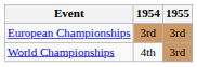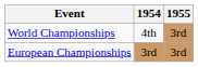 <table class="wikitable">
 <tr>
 <th>Event</th>
 <th>1954</th>
 <th>1955</th>
 </tr>
 <tr>
+<td><a href='#'>World Championships</a></td>
+<td align="center">4th</td>
+<td align="center" bgcolor="cc9966">3rd</td>
+</tr>
+<tr>
 <td><a href='#'>European Championships</a></td>
 <td align="center" bgcolor="cc9966">3rd</td>
 <td align="center" bgcolor="cc9966">3rd</td>
 </tr>
-<tr>
-<td><a href='#'>World Championships</a></td>
-<td align="center">4th</td>
-<td align="center" bgcolor="cc9966">3rd</td>
-</tr>
 </table>
